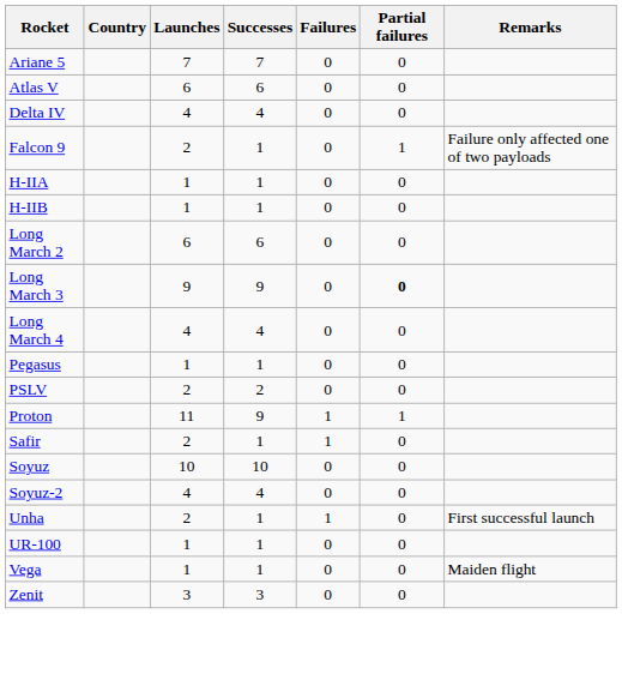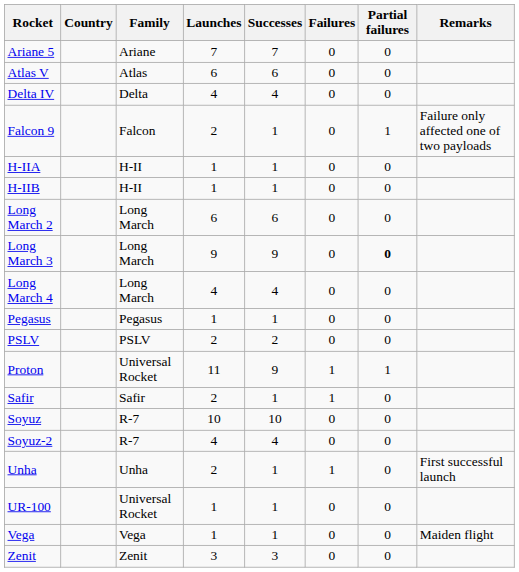 <table class="wikitable sortable collapsible collapsed" style=text-align:center>
 <tr>
 <th scope=col>Rocket</th>
 <th scope=col>Country</th>
+<th scope=col>Family</th>
 <th scope=col>Launches</th>
 <th scope=col>Successes</th>
 <th scope=col>Failures</th>
 <th scope=col>Partial failures</th>
 <th scope=col>Remarks</th>
 </tr>
 <tr>
 <td align=left><a href='#'>Ariane 5</a></td>
 <td align=left></td>
+<td align=left>Ariane</td>
 <td>7</td>
 <td>7</td>
 <td>0</td>
 <td>0</td>
 <td></td>
 </tr>
 <tr>
 <td align=left><a href='#'>Atlas V</a></td>
 <td align=left></td>
+<td align=left>Atlas</td>
 <td>6</td>
 <td>6</td>
 <td>0</td>
 <td>0</td>
 <td></td>
 </tr>
 <tr>
 <td align=left><a href='#'>Delta IV</a></td>
 <td align=left></td>
+<td align=left>Delta</td>
 <td>4</td>
 <td>4</td>
 <td>0</td>
 <td>0</td>
 <td></td>
 </tr>
 <tr>
 <td align=left><a href='#'>Falcon 9</a></td>
 <td align=left></td>
+<td align=left>Falcon</td>
 <td>2</td>
 <td>1</td>
 <td>0</td>
 <td>1</td>
 <td align=left>Failure only affected one of two payloads</td>
 </tr>
 <tr>
 <td align=left><a href='#'>H-IIA</a></td>
 <td align=left></td>
+<td align=left>H-II</td>
 <td>1</td>
 <td>1</td>
 <td>0</td>
 <td>0</td>
 <td></td>
 </tr>
 <tr>
 <td align=left><a href='#'>H-IIB</a></td>
 <td align=left></td>
+<td align=left>H-II</td>
 <td>1</td>
 <td>1</td>
 <td>0</td>
 <td>0</td>
 <td></td>
 </tr>
 <tr>
 <td align=left><a href='#'>Long March 2</a></td>
 <td align=left></td>
+<td align=left>Long March</td>
 <td>6</td>
 <td>6</td>
 <td>0</td>
 <td>0</td>
 <td></td>
 </tr>
 <tr>
 <td align=left><a href='#'>Long March 3</a></td>
 <td align=left></td>
+<td align=left>Long March</td>
 <td>9</td>
 <td>9</td>
 <td>0</td>
 <td><strong>0</strong></td>
 <td></td>
 </tr>
 <tr>
 <td align=left><a href='#'>Long March 4</a></td>
 <td align=left></td>
+<td align=left>Long March</td>
 <td>4</td>
 <td>4</td>
 <td>0</td>
 <td>0</td>
 <td></td>
 </tr>
 <tr>
 <td align=left><a href='#'>Pegasus</a></td>
 <td align=left></td>
+<td align=left>Pegasus</td>
 <td>1</td>
 <td>1</td>
 <td>0</td>
 <td>0</td>
 <td></td>
 </tr>
 <tr>
 <td align=left><a href='#'>PSLV</a></td>
 <td align=left></td>
+<td align=left>PSLV</td>
 <td>2</td>
 <td>2</td>
 <td>0</td>
 <td>0</td>
 <td></td>
 </tr>
 <tr>
 <td align=left><a href='#'>Proton</a></td>
 <td align=left></td>
+<td align=left>Universal Rocket</td>
 <td>11</td>
 <td>9</td>
 <td>1</td>
 <td>1</td>
 <td></td>
 </tr>
 <tr>
 <td align=left><a href='#'>Safir</a></td>
 <td align=left></td>
+<td align=left>Safir</td>
 <td>2</td>
 <td>1</td>
 <td>1</td>
 <td>0</td>
 <td></td>
 </tr>
 <tr>
 <td align=left><a href='#'>Soyuz</a></td>
 <td align=left></td>
+<td align=left>R-7</td>
 <td>10</td>
 <td>10</td>
 <td>0</td>
 <td>0</td>
 <td></td>
 </tr>
 <tr>
 <td align=left><a href='#'>Soyuz-2</a></td>
 <td align=left></td>
+<td align=left>R-7</td>
 <td>4</td>
 <td>4</td>
 <td>0</td>
 <td>0</td>
 <td></td>
 </tr>
 <tr>
 <td align=left><a href='#'>Unha</a></td>
 <td align=left></td>
+<td align=left>Unha</td>
 <td>2</td>
 <td>1</td>
 <td>1</td>
 <td>0</td>
 <td align=left>First successful launch</td>
 </tr>
 <tr>
 <td align=left><a href='#'>UR-100</a></td>
 <td align=left></td>
+<td align=left>Universal Rocket</td>
 <td>1</td>
 <td>1</td>
 <td>0</td>
 <td>0</td>
 <td></td>
 </tr>
 <tr>
 <td align=left><a href='#'>Vega</a></td>
 <td align=left></td>
+<td align=left>Vega</td>
 <td>1</td>
 <td>1</td>
 <td>0</td>
 <td>0</td>
 <td align=left>Maiden flight</td>
 </tr>
 <tr>
 <td align=left><a href='#'>Zenit</a></td>
 <td align=left></td>
+<td align=left>Zenit</td>
 <td>3</td>
 <td>3</td>
 <td>0</td>
 <td>0</td>
 <td></td>
 </tr>
 </table>
